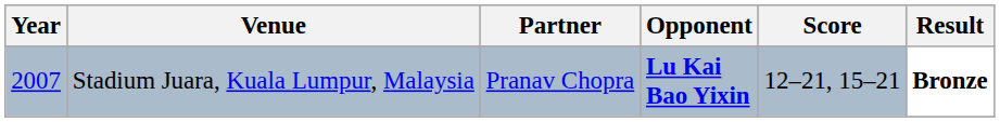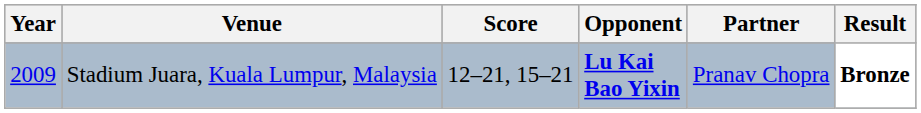 <table class="sortable wikitable" style="font-size: 90%;">
 <tr>
 <th>Year</th>
 <th>Venue</th>
+<th>Score</th>
+<th>Opponent</th>
 <th>Partner</th>
-<th>Opponent</th>
-<th>Score</th>
 <th>Result</th>
 </tr>
 <tr style="background:#AABBCC">
-<td align="center"><a href='#'>2007</a></td>
+<td align="center"><a href='#'>2009</a></td>
 <td align="left">Stadium Juara, <a href='#'>Kuala Lumpur</a>, <a href='#'>Malaysia</a></td>
+<td align="left">12–21, 15–21</td>
+<td align="left"><strong> <a href='#'>Lu Kai</a><br> <a href='#'>Bao Yixin</a></strong></td>
 <td align="left"> <a href='#'>Pranav Chopra</a></td>
-<td align="left"><strong> <a href='#'>Lu Kai</a><br> <a href='#'>Bao Yixin</a></strong></td>
-<td align="left">12–21, 15–21</td>
 <td style="text-align:left; background:white"> <strong>Bronze</strong></td>
 </tr>
 </table>
